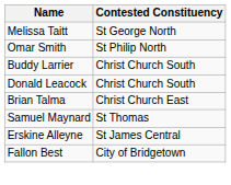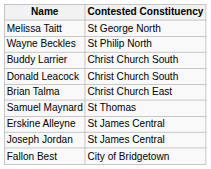 <table class="wikitable sortable">
 <tr>
 <th>Name</th>
 <th>Contested Constituency</th>
 </tr>
 <tr>
 <td>Melissa Taitt</td>
 <td>St George North</td>
 </tr>
 <tr>
-<td>Omar Smith</td>
+<td>Wayne Beckles</td>
 <td>St Philip North</td>
 </tr>
 <tr>
 <td>Buddy Larrier</td>
 <td>Christ Church South</td>
 </tr>
 <tr>
 <td>Donald Leacock</td>
 <td>Christ Church South</td>
 </tr>
 <tr>
 <td>Brian Talma</td>
 <td>Christ Church East</td>
 </tr>
 <tr>
 <td>Samuel Maynard</td>
 <td>St Thomas</td>
 </tr>
 <tr>
 <td>Erskine Alleyne</td>
 <td>St James Central</td>
 </tr>
 <tr>
+<td>Joseph Jordan</td>
+<td>St James Central</td>
+</tr>
+<tr>
 <td>Fallon Best</td>
 <td>City of Bridgetown</td>
 </tr>
 </table>
